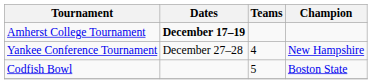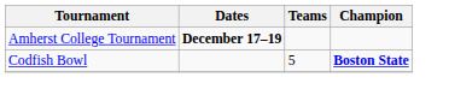 <table class="wikitable">
 <tr>
 <th>Tournament</th>
 <th>Dates</th>
 <th>Teams</th>
 <th>Champion</th>
 </tr>
 <tr>
 <td><a href='#'>Amherst College Tournament</a></td>
 <td><strong>December 17–19</strong></td>
 <td></td>
 <td></td>
 </tr>
 <tr>
-<td><a href='#'>Yankee Conference Tournament</a></td>
-<td>December 27–28</td>
-<td>4</td>
-<td><a href='#'>New Hampshire</a></td>
-</tr>
-<tr>
 <td><a href='#'>Codfish Bowl</a></td>
 <td></td>
 <td>5</td>
-<td><a href='#'>Boston State</a></td>
+<td><strong><a href='#'>Boston State</a></strong></td>
 </tr>
 <tr>
 </tr>
 </table>
